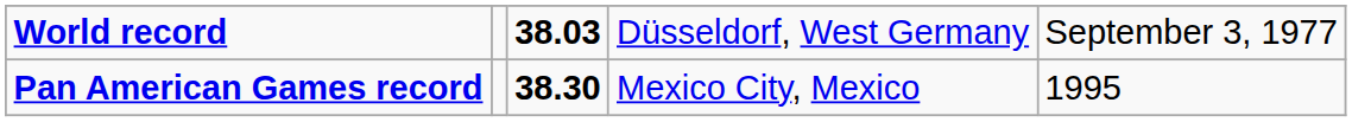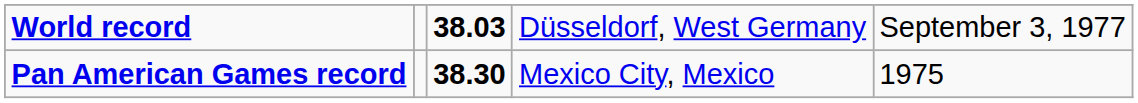 <table class="wikitable">
 <tr>
 <td><strong><a href='#'>World record</a></strong></td>
 <td></td>
 <td><strong>38.03</strong></td>
 <td><a href='#'>Düsseldorf</a>, <a href='#'>West Germany</a></td>
 <td>September 3, 1977</td>
 </tr>
 <tr>
 <td><strong><a href='#'>Pan American Games record</a></strong></td>
 <td></td>
 <td><strong>38.30</strong></td>
 <td><a href='#'>Mexico City</a>, <a href='#'>Mexico</a></td>
-<td>1995</td>
+<td>1975</td>
 </tr>
 </table>
